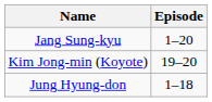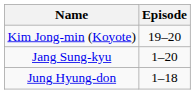 <table class="wikitable" style="text-align:center">
 <tr>
 <th>Name</th>
 <th>Episode</th>
 </tr>
 <tr>
+<td><a href='#'>Kim Jong-min</a> (<a href='#'>Koyote</a>)</td>
+<td>19–20</td>
+</tr>
+<tr>
 <td><a href='#'>Jang Sung-kyu</a></td>
 <td>1–20</td>
-</tr>
-<tr>
-<td><a href='#'>Kim Jong-min</a> (<a href='#'>Koyote</a>)</td>
-<td>19–20</td>
 </tr>
 <tr>
 <td><a href='#'>Jung Hyung-don</a></td>
 <td>1–18</td>
 </tr>
 </table>
